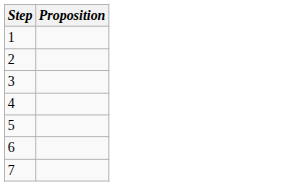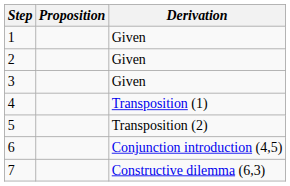 <table class="wikitable">
 <tr>
 <th><em>Step</em></th>
 <th><em>Proposition</em></th>
+<th><em>Derivation</em></th>
 </tr>
 <tr>
 <td>1</td>
 <td></td>
+<td>Given</td>
 </tr>
 <tr>
 <td>2</td>
 <td></td>
+<td>Given</td>
 </tr>
 <tr>
 <td>3</td>
 <td></td>
+<td>Given</td>
 </tr>
 <tr>
 <td>4</td>
 <td></td>
+<td><a href='#'>Transposition</a> (1)</td>
 </tr>
 <tr>
 <td>5</td>
 <td></td>
+<td>Transposition (2)</td>
 </tr>
 <tr>
 <td>6</td>
 <td></td>
+<td><a href='#'>Conjunction introduction</a> (4,5)</td>
 </tr>
 <tr>
 <td>7</td>
 <td></td>
+<td><a href='#'>Constructive dilemma</a> (6,3)</td>
 </tr>
 </table>
